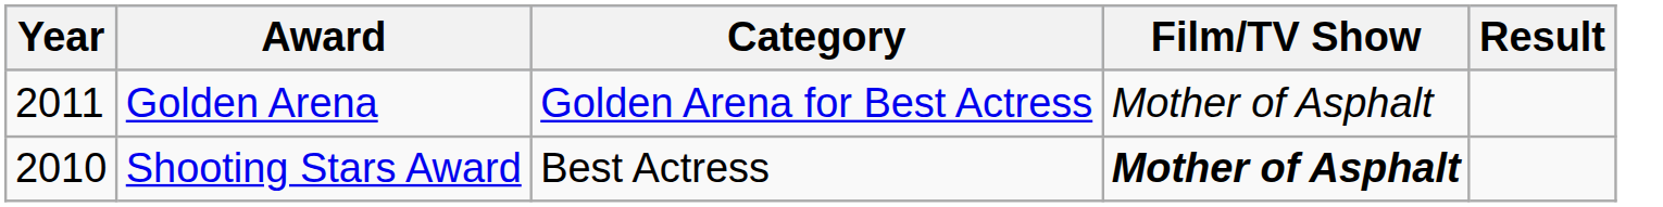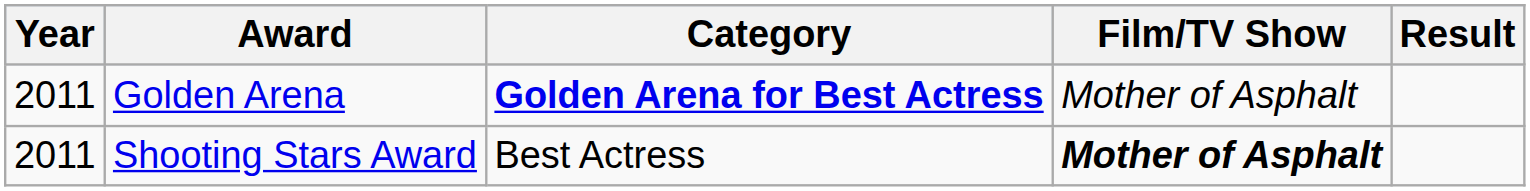 <table class="wikitable">
 <tr style="background:#b0c4de; text-align:center;">
 <th>Year</th>
 <th>Award</th>
 <th>Category</th>
 <th>Film/TV Show</th>
 <th>Result</th>
 </tr>
 <tr>
 <td>2011</td>
 <td><a href='#'>Golden Arena</a></td>
-<td><a href='#'>Golden Arena for Best Actress</a></td>
+<td><strong><a href='#'>Golden Arena for Best Actress</a></strong></td>
 <td><em>Mother of Asphalt</em></td>
 <td></td>
 </tr>
 <tr>
-<td>2010</td>
+<td>2011</td>
 <td><a href='#'>Shooting Stars Award</a></td>
 <td>Best Actress</td>
 <td><strong><em>Mother of Asphalt</em></strong></td>
 <td></td>
 </tr>
 </table>
